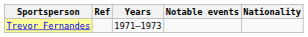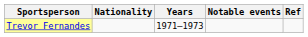 <table class="wikitable plainrowheaders sortable" style="text-align:center">
 <tr>
 <th>Sportsperson</th>
-<th>Ref</th>
+<th>Nationality</th>
 <th>Years</th>
 <th>Notable events</th>
-<th>Nationality</th>
+<th>Ref</th>
 </tr>
 <tr>
 <td bgcolor="#ffff99"><a href='#'>Trevor Fernandes</a></td>
-<td></td>
+<td align=left></td>
 <td align=left>1971–1973</td>
 <td></td>
-<td align=left></td>
+<td></td>
 </tr>
 </table>
